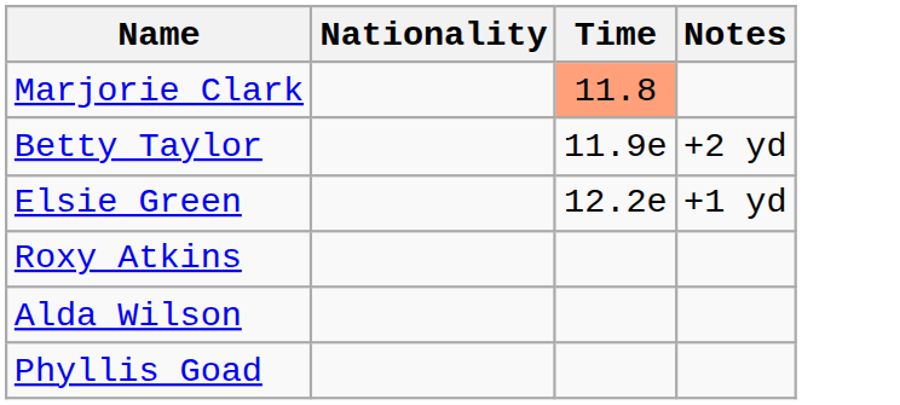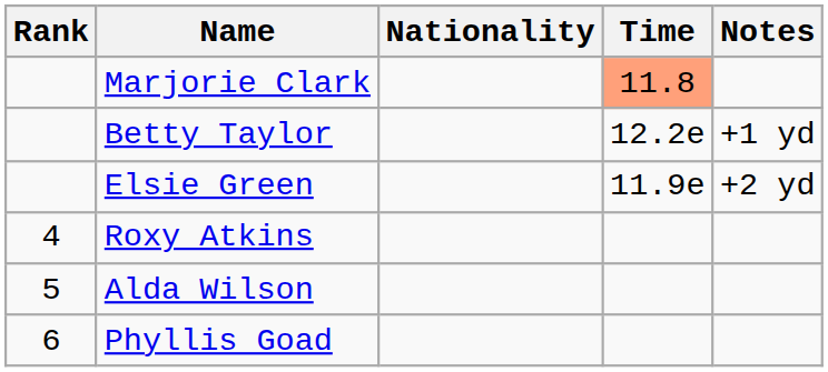 <table class="wikitable sortable" style=" text-align:center">
 <tr>
+<th>Rank</th>
 <th>Name</th>
 <th>Nationality</th>
 <th>Time</th>
 <th>Notes</th>
 </tr>
 <tr>
+<td></td>
 <td align=left><a href='#'>Marjorie Clark</a></td>
 <td align=left></td>
 <td style="background: lightsalmon;">11.8</td>
 <td></td>
 </tr>
 <tr>
+<td></td>
 <td align=left><a href='#'>Betty Taylor</a></td>
+<td align=left></td>
+<td>12.2e</td>
+<td>+1 yd</td>
+</tr>
+<tr>
+<td></td>
+<td align=left><a href='#'>Elsie Green</a></td>
 <td align=left></td>
 <td>11.9e</td>
 <td>+2 yd</td>
 </tr>
 <tr>
-<td align=left><a href='#'>Elsie Green</a></td>
-<td align=left></td>
-<td>12.2e</td>
-<td>+1 yd</td>
-</tr>
-<tr>
+<td>4</td>
 <td align=left><a href='#'>Roxy Atkins</a></td>
 <td align=left></td>
 <td></td>
 <td></td>
 </tr>
 <tr>
+<td>5</td>
 <td align=left><a href='#'>Alda Wilson</a></td>
 <td align=left></td>
 <td></td>
 <td></td>
 </tr>
 <tr>
+<td>6</td>
 <td align=left><a href='#'>Phyllis Goad</a></td>
 <td align=left></td>
 <td></td>
 <td></td>
 </tr>
 </table>
